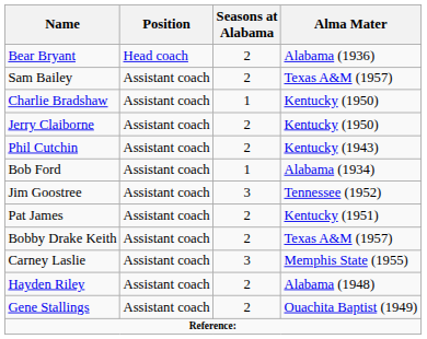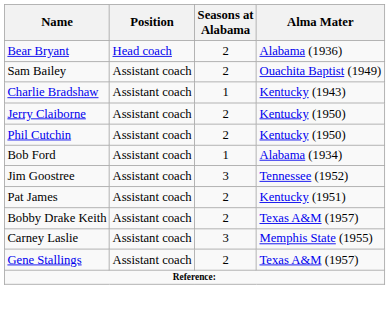 <table class="wikitable" border="1" style="font-size:90%;">
 <tr>
 <th>Name</th>
 <th>Position</th>
 <th>Seasons at<br>Alabama</th>
 <th>Alma Mater</th>
 </tr>
 <tr>
 <td><a href='#'>Bear Bryant</a></td>
 <td><a href='#'>Head coach</a></td>
 <td align=center>2</td>
 <td><a href='#'>Alabama</a> (1936)</td>
 </tr>
 <tr>
 <td>Sam Bailey</td>
 <td>Assistant coach</td>
 <td align=center>2</td>
-<td><a href='#'>Texas A&M</a> (1957)</td>
+<td><a href='#'>Ouachita Baptist</a> (1949)</td>
 </tr>
 <tr>
 <td><a href='#'>Charlie Bradshaw</a></td>
 <td>Assistant coach</td>
 <td align=center>1</td>
-<td><a href='#'>Kentucky</a> (1950)</td>
+<td><a href='#'>Kentucky</a> (1943)</td>
 </tr>
 <tr>
 <td><a href='#'>Jerry Claiborne</a></td>
 <td>Assistant coach</td>
 <td align=center>2</td>
 <td><a href='#'>Kentucky</a> (1950)</td>
 </tr>
 <tr>
 <td><a href='#'>Phil Cutchin</a></td>
 <td>Assistant coach</td>
 <td align=center>2</td>
-<td><a href='#'>Kentucky</a> (1943)</td>
+<td><a href='#'>Kentucky</a> (1950)</td>
 </tr>
 <tr>
 <td>Bob Ford</td>
 <td>Assistant coach</td>
 <td align=center>1</td>
 <td><a href='#'>Alabama</a> (1934)</td>
 </tr>
 <tr>
 <td>Jim Goostree</td>
 <td>Assistant coach</td>
 <td align=center>3</td>
 <td><a href='#'>Tennessee</a> (1952)</td>
 </tr>
 <tr>
 <td>Pat James</td>
 <td>Assistant coach</td>
 <td align=center>2</td>
 <td><a href='#'>Kentucky</a> (1951)</td>
 </tr>
 <tr>
 <td>Bobby Drake Keith</td>
 <td>Assistant coach</td>
 <td align=center>2</td>
 <td><a href='#'>Texas A&M</a> (1957)</td>
 </tr>
 <tr>
 <td>Carney Laslie</td>
 <td>Assistant coach</td>
 <td align=center>3</td>
 <td><a href='#'>Memphis State</a> (1955)</td>
 </tr>
 <tr>
-<td><a href='#'>Hayden Riley</a></td>
-<td>Assistant coach</td>
-<td align=center>2</td>
-<td><a href='#'>Alabama</a>  (1948)</td>
-</tr>
-<tr>
 <td><a href='#'>Gene Stallings</a></td>
 <td>Assistant coach</td>
 <td align=center>2</td>
-<td><a href='#'>Ouachita Baptist</a> (1949)</td>
+<td><a href='#'>Texas A&M</a> (1957)</td>
 </tr>
 <tr>
 <td colspan="4" style="font-size: 8pt" align="center"><strong>Reference:</strong></td>
 </tr>
 </table>
